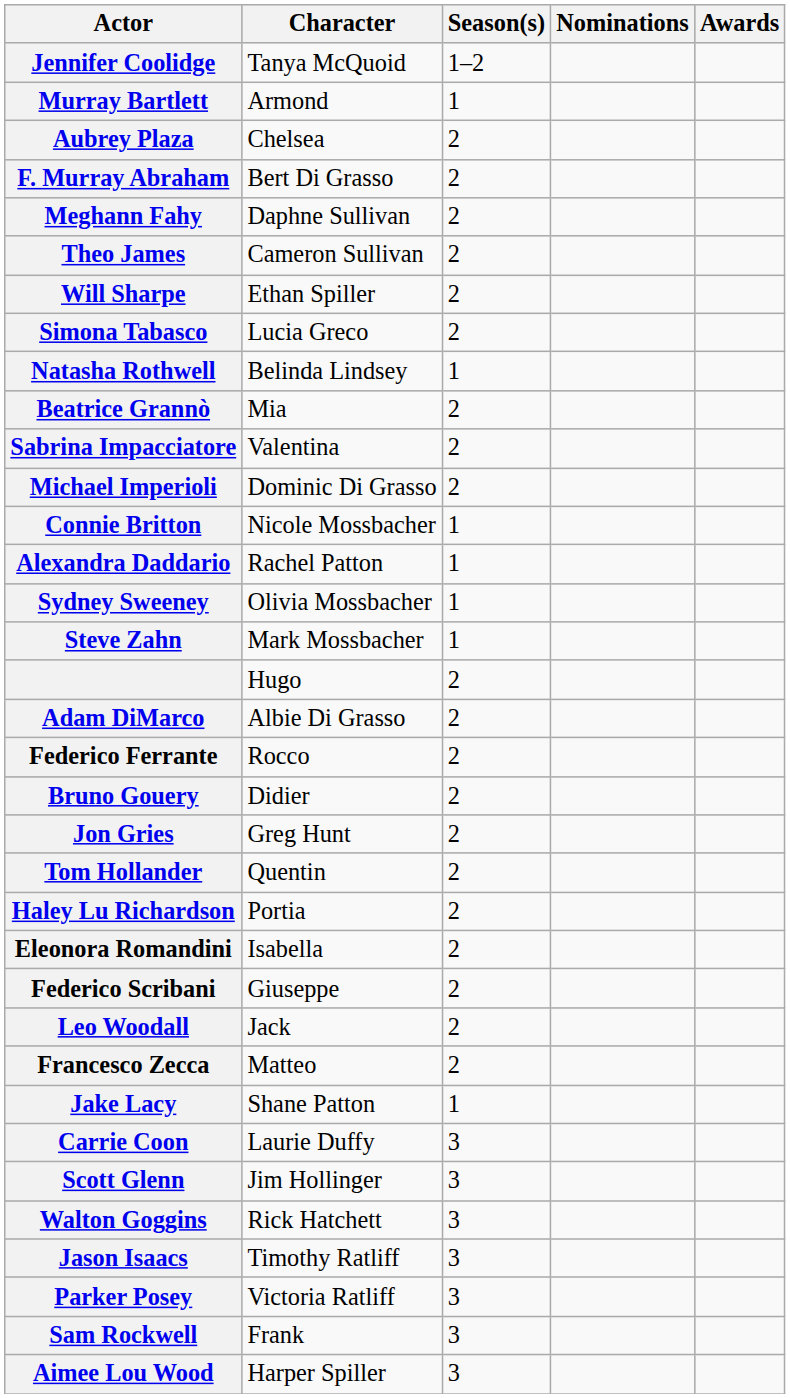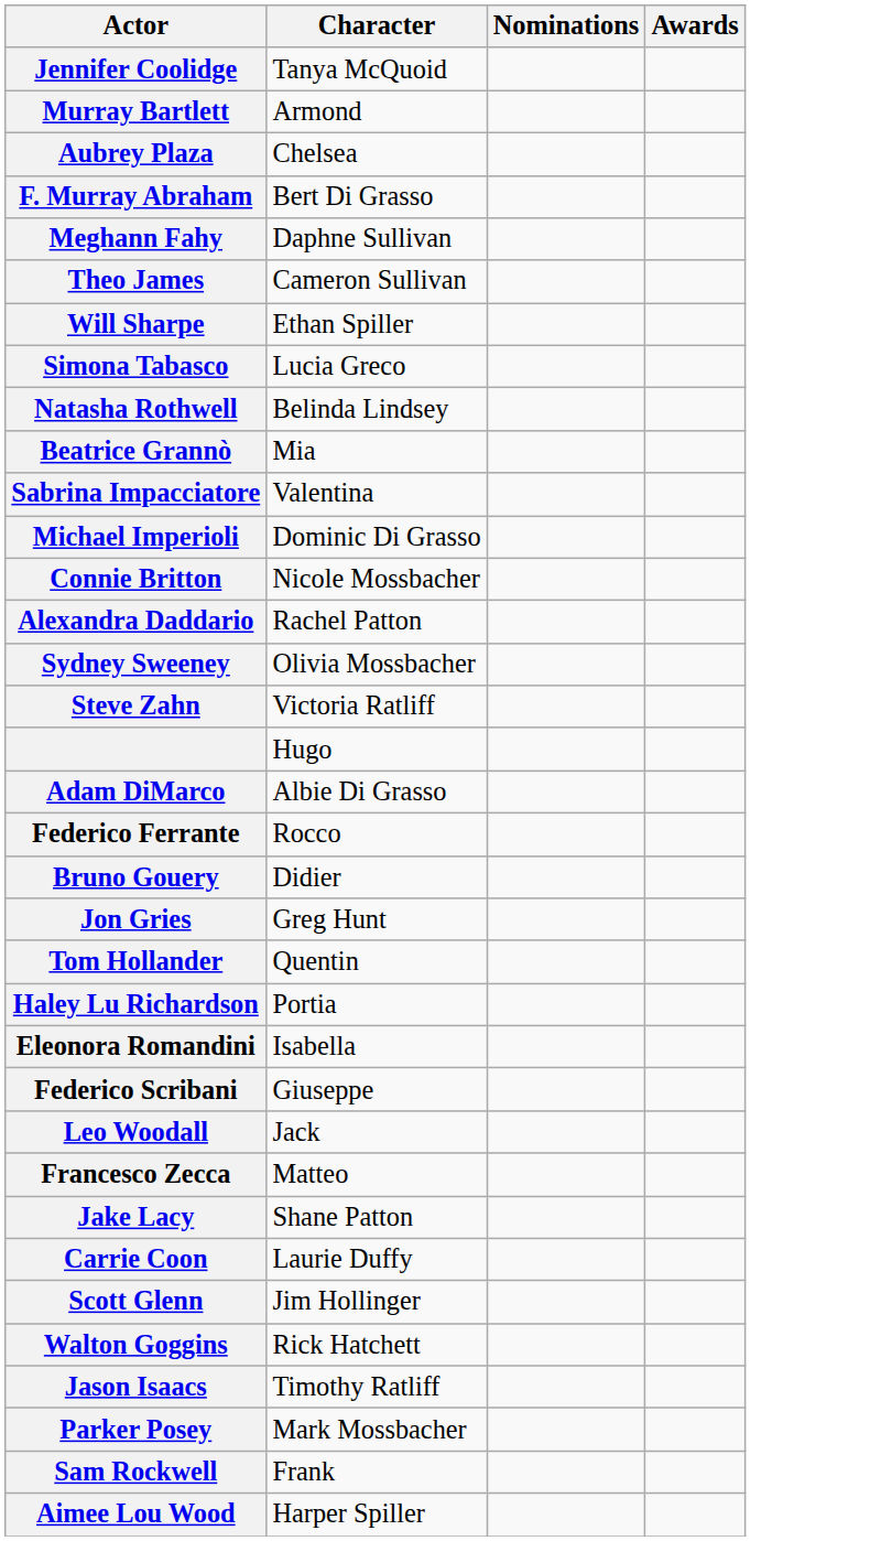 <table class="wikitable sortable plainrowheaders col3center">
 <tr>
 <th scope="col">Actor</th>
 <th scope="col">Character</th>
-<th scope="col">Season(s)</th>
 <th scope="col">Nominations</th>
 <th scope="col">Awards</th>
 </tr>
 <tr>
 <th scope="row" data-sort-value="Coolidge, Jennifer"><a href='#'>Jennifer Coolidge</a></th>
 <td>Tanya McQuoid</td>
-<td>1–2</td>
 <td></td>
 <td></td>
 </tr>
 <tr>
 <th scope="row" data-sort-value="Bartlett, Murray"><a href='#'>Murray Bartlett</a></th>
 <td>Armond</td>
-<td>1</td>
 <td></td>
 <td></td>
 </tr>
 <tr>
 <th scope="row" data-sort-value="Plaza, Aubrey"><a href='#'>Aubrey Plaza</a></th>
 <td>Chelsea</td>
-<td>2</td>
 <td></td>
 <td></td>
 </tr>
 <tr>
 <th scope="row" data-sort-value="Abraham, F. Murray"><a href='#'>F. Murray Abraham</a></th>
 <td>Bert Di Grasso</td>
-<td>2</td>
 <td></td>
 <td></td>
 </tr>
 <tr>
 <th scope="row" data-sort-value="Fahy, Meghann"><a href='#'>Meghann Fahy</a></th>
 <td>Daphne Sullivan</td>
-<td>2</td>
 <td></td>
 <td></td>
 </tr>
 <tr>
 <th scope="row" data-sort-value="James, Theo"><a href='#'>Theo James</a></th>
 <td>Cameron Sullivan</td>
-<td>2</td>
 <td></td>
 <td></td>
 </tr>
 <tr>
 <th scope="row" data-sort-value="Sharpe, Will"><a href='#'>Will Sharpe</a></th>
 <td>Ethan Spiller</td>
-<td>2</td>
 <td></td>
 <td></td>
 </tr>
 <tr>
 <th scope="row" data-sort-value="Tabasco, Simona"><a href='#'>Simona Tabasco</a></th>
 <td>Lucia Greco</td>
-<td>2</td>
 <td></td>
 <td></td>
 </tr>
 <tr>
 <th scope="row" data-sort-value="Rothwell, Natasha"><a href='#'>Natasha Rothwell</a></th>
 <td>Belinda Lindsey</td>
-<td>1</td>
 <td></td>
 <td></td>
 </tr>
 <tr>
 <th scope="row" data-sort-value="Grannò, Beatrice"><a href='#'>Beatrice Grannò</a></th>
 <td>Mia</td>
-<td>2</td>
 <td></td>
 <td></td>
 </tr>
 <tr>
 <th scope="row" data-sort-value="Impacciatore, Sabrina"><a href='#'>Sabrina Impacciatore</a></th>
 <td>Valentina</td>
-<td>2</td>
 <td></td>
 <td></td>
 </tr>
 <tr>
 <th scope="row" data-sort-value="Imperioli, Michael"><a href='#'>Michael Imperioli</a></th>
 <td>Dominic Di Grasso</td>
-<td>2</td>
 <td></td>
 <td></td>
 </tr>
 <tr>
 <th scope="row" data-sort-value="Britton, Connie"><a href='#'>Connie Britton</a></th>
 <td>Nicole Mossbacher</td>
-<td>1</td>
 <td></td>
 <td></td>
 </tr>
 <tr>
 <th scope="row" data-sort-value="Daddario, Alexandra"><a href='#'>Alexandra Daddario</a></th>
 <td>Rachel Patton</td>
-<td>1</td>
 <td></td>
 <td></td>
 </tr>
 <tr>
 <th scope="row" data-sort-value="Sweeney, Sydney"><a href='#'>Sydney Sweeney</a></th>
 <td>Olivia Mossbacher</td>
-<td>1</td>
 <td></td>
 <td></td>
 </tr>
 <tr>
 <th scope="row" data-sort-value="Zahn, Steve"><a href='#'>Steve Zahn</a></th>
-<td>Mark Mossbacher</td>
-<td>1</td>
+<td>Victoria Ratliff</td>
 <td></td>
 <td></td>
 </tr>
 <tr>
 <th scope="row" data-sort-value="Camilli, Paolo"></th>
 <td>Hugo</td>
-<td>2</td>
 <td></td>
 <td></td>
 </tr>
 <tr>
 <th scope="row" data-sort-value="DiMarco, Adam"><a href='#'>Adam DiMarco</a></th>
 <td>Albie Di Grasso</td>
-<td>2</td>
 <td></td>
 <td></td>
 </tr>
 <tr>
 <th scope="row" data-sort-value="Ferrante, Federico">Federico Ferrante</th>
 <td>Rocco</td>
-<td>2</td>
 <td></td>
 <td></td>
 </tr>
 <tr>
 <th scope="row" data-sort-value="Gouery, Bruno"><a href='#'>Bruno Gouery</a></th>
 <td>Didier</td>
-<td>2</td>
 <td></td>
 <td></td>
 </tr>
 <tr>
 <th scope="row" data-sort-value="Gries, Jon"><a href='#'>Jon Gries</a></th>
 <td>Greg Hunt</td>
-<td>2</td>
 <td></td>
 <td></td>
 </tr>
 <tr>
 <th scope="row" data-sort-value="Hollander, Tom"><a href='#'>Tom Hollander</a></th>
 <td>Quentin</td>
-<td>2</td>
 <td></td>
 <td></td>
 </tr>
 <tr>
 <th scope="row" data-sort-value="Haley Lu Richardson"><a href='#'>Haley Lu Richardson</a></th>
 <td>Portia</td>
-<td>2</td>
 <td></td>
 <td></td>
 </tr>
 <tr>
 <th scope="row" data-sort-value="Romandini, Eleonora">Eleonora Romandini</th>
 <td>Isabella</td>
-<td>2</td>
 <td></td>
 <td></td>
 </tr>
 <tr>
 <th scope="row" data-sort-value="Scribani, Federico">Federico Scribani</th>
 <td>Giuseppe</td>
-<td>2</td>
 <td></td>
 <td></td>
 </tr>
 <tr>
 <th scope="row" data-sort-value="Woodall, Leo"><a href='#'>Leo Woodall</a></th>
 <td>Jack</td>
-<td>2</td>
 <td></td>
 <td></td>
 </tr>
 <tr>
 <th scope="row" data-sort-value="Zecca, Francesco">Francesco Zecca</th>
 <td>Matteo</td>
-<td>2</td>
 <td></td>
 <td></td>
 </tr>
 <tr>
 <th scope="row" data-sort-value="Lacy, Jake"><a href='#'>Jake Lacy</a></th>
 <td>Shane Patton</td>
-<td>1</td>
 <td></td>
 <td></td>
 </tr>
 <tr>
 <th scope="row" data-sort-value="Coon, Carrie"><a href='#'>Carrie Coon</a></th>
 <td>Laurie Duffy</td>
-<td>3</td>
 <td></td>
 <td></td>
 </tr>
 <tr>
 <th scope="row" data-sort-value="Glenn, Scott"><a href='#'>Scott Glenn</a></th>
 <td>Jim Hollinger</td>
-<td>3</td>
 <td></td>
 <td></td>
 </tr>
 <tr>
 <th scope="row" data-sort-value="Goggins, Walton"><a href='#'>Walton Goggins</a></th>
 <td>Rick Hatchett</td>
-<td>3</td>
 <td></td>
 <td></td>
 </tr>
 <tr>
 <th scope="row" data-sort-value="Isaacs, Jason"><a href='#'>Jason Isaacs</a></th>
 <td>Timothy Ratliff</td>
-<td>3</td>
 <td></td>
 <td></td>
 </tr>
 <tr>
 <th scope="row" data-sort-value="Posey, Parker"><a href='#'>Parker Posey</a></th>
-<td>Victoria Ratliff</td>
-<td>3</td>
+<td>Mark Mossbacher</td>
 <td></td>
 <td></td>
 </tr>
 <tr>
 <th scope="row" data-sort-value="Rockwell, Sam"><a href='#'>Sam Rockwell</a></th>
 <td>Frank</td>
-<td>3</td>
 <td></td>
 <td></td>
 </tr>
 <tr>
 <th scope="row" data-sort-value="Wood, Aimee Lou"><a href='#'>Aimee Lou Wood</a></th>
 <td>Harper Spiller</td>
-<td>3</td>
 <td></td>
 <td></td>
 </tr>
 </table>
